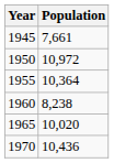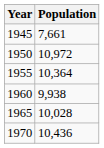 <table class="wikitable">
 <tr>
 <th>Year</th>
 <th>Population</th>
 </tr>
 <tr>
 <td>1945</td>
 <td>7,661</td>
 </tr>
 <tr>
 <td>1950</td>
 <td>10,972</td>
 </tr>
 <tr>
 <td>1955</td>
 <td>10,364</td>
 </tr>
 <tr>
 <td>1960</td>
-<td>8,238</td>
+<td>9,938</td>
 </tr>
 <tr>
 <td>1965</td>
-<td>10,020</td>
+<td>10,028</td>
 </tr>
 <tr>
 <td>1970</td>
 <td>10,436</td>
 </tr>
 </table>
